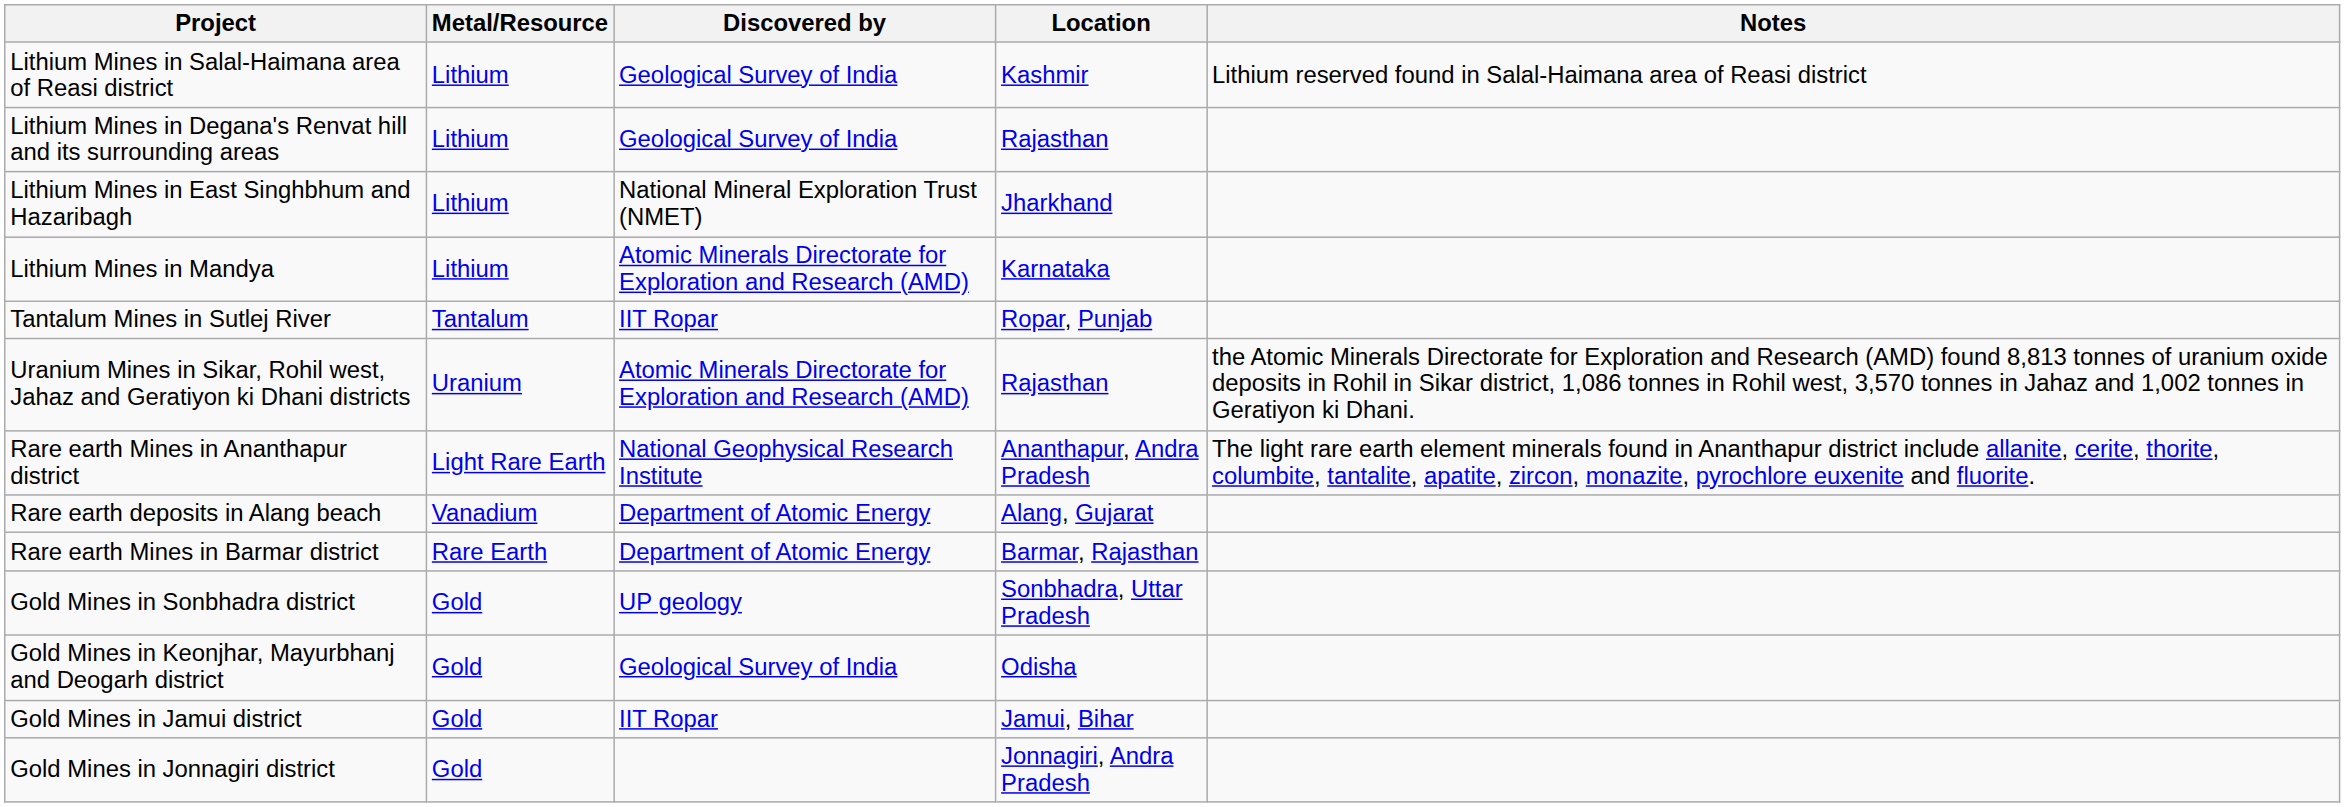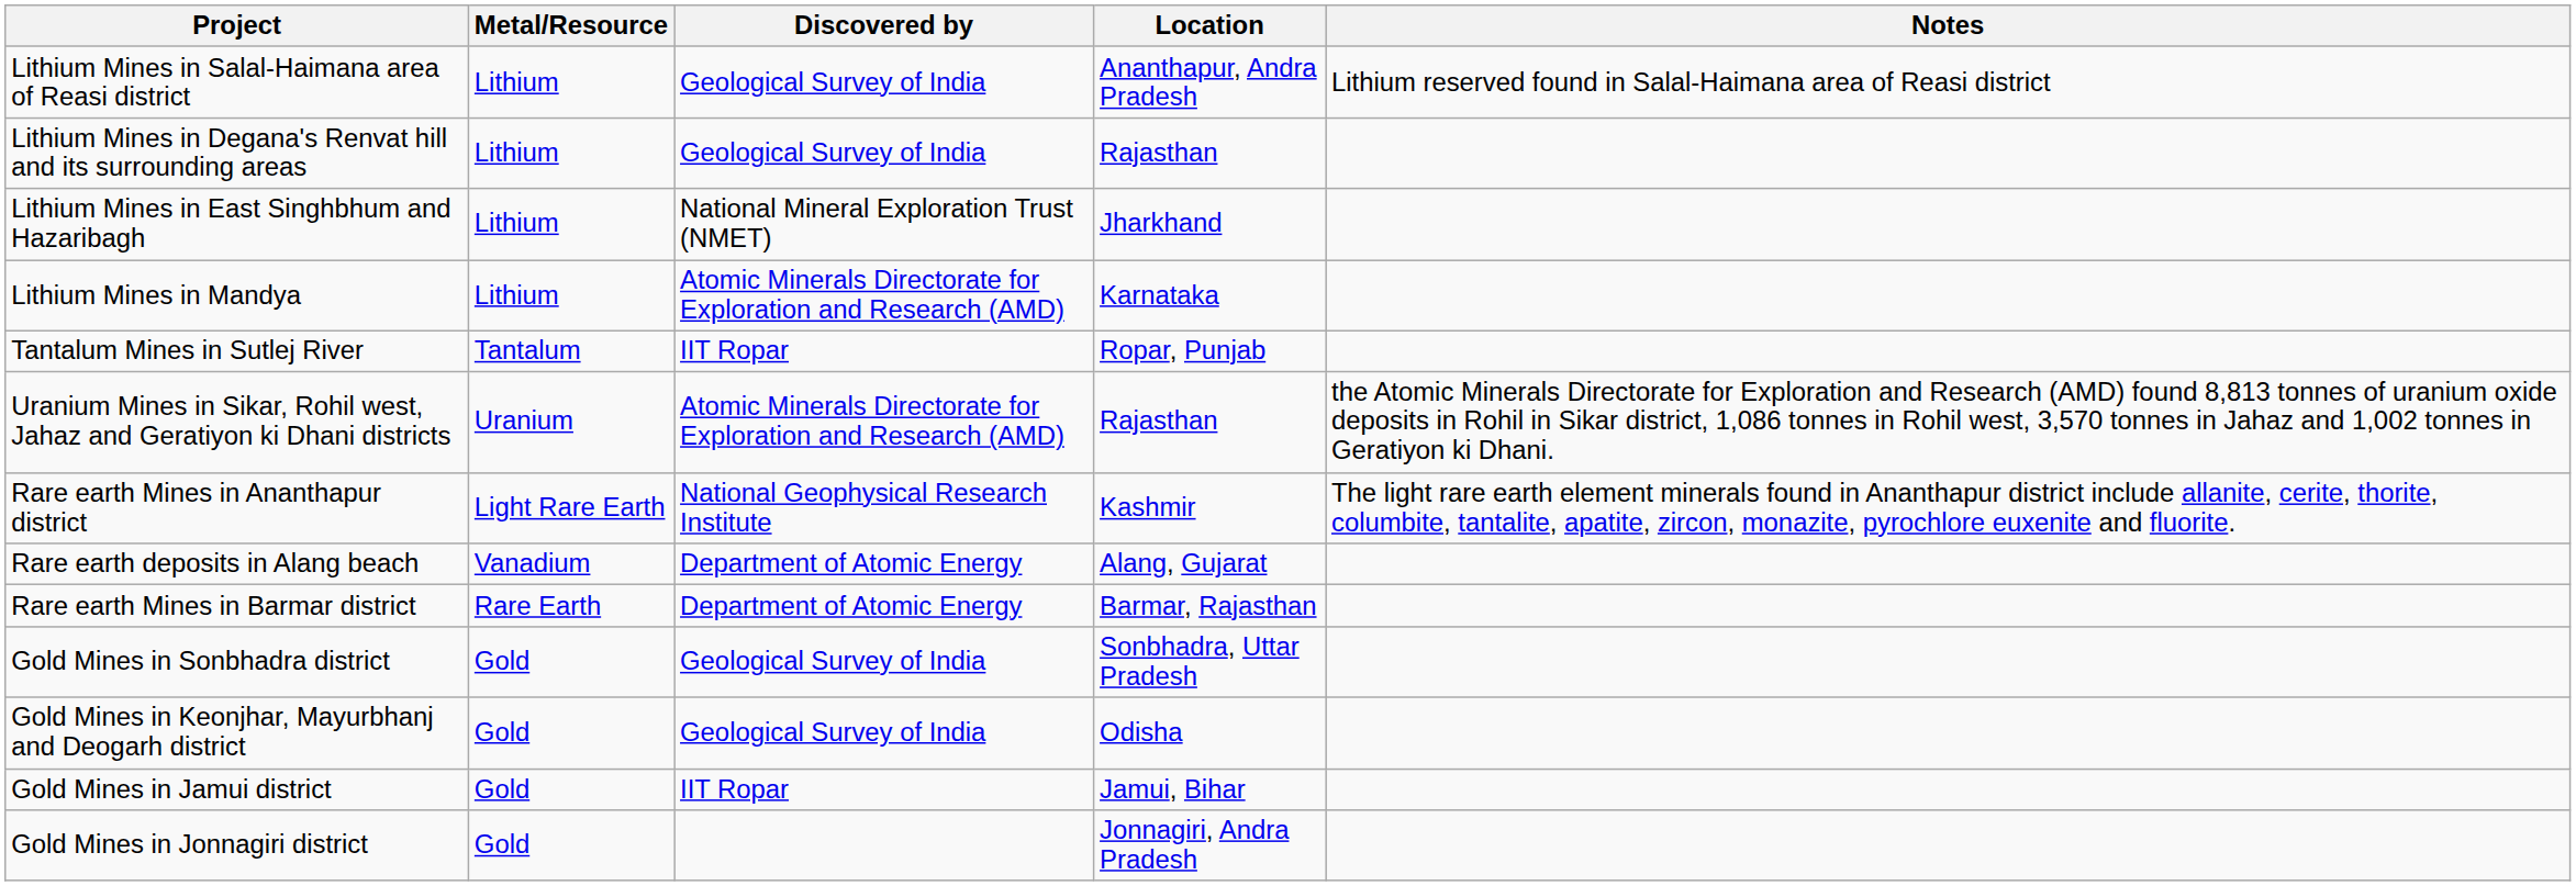 <table class="wikitable sortable">
 <tr>
 <th>Project</th>
 <th>Metal/Resource</th>
 <th>Discovered by</th>
 <th>Location</th>
 <th>Notes</th>
 </tr>
 <tr>
 <td>Lithium Mines in Salal-Haimana area of Reasi district</td>
 <td><a href='#'>Lithium</a></td>
 <td><a href='#'>Geological Survey of India</a></td>
-<td><a href='#'>Kashmir</a></td>
+<td><a href='#'>Ananthapur</a>, <a href='#'>Andra Pradesh</a></td>
 <td>Lithium reserved found in Salal-Haimana area of Reasi district</td>
 </tr>
 <tr>
 <td>Lithium Mines in Degana's Renvat hill and its surrounding areas</td>
 <td><a href='#'>Lithium</a></td>
 <td><a href='#'>Geological Survey of India</a></td>
 <td><a href='#'>Rajasthan</a></td>
 <td></td>
 </tr>
 <tr>
 <td>Lithium Mines in East Singhbhum and Hazaribagh</td>
 <td><a href='#'>Lithium</a></td>
 <td>National Mineral Exploration Trust (NMET)</td>
 <td><a href='#'>Jharkhand</a></td>
 <td></td>
 </tr>
 <tr>
 <td>Lithium Mines in Mandya</td>
 <td><a href='#'>Lithium</a></td>
 <td><a href='#'>Atomic Minerals Directorate for Exploration and Research (AMD)</a></td>
 <td><a href='#'>Karnataka</a></td>
 <td></td>
 </tr>
 <tr>
 <td>Tantalum Mines in Sutlej River</td>
 <td><a href='#'>Tantalum</a></td>
 <td><a href='#'>IIT Ropar</a></td>
 <td><a href='#'>Ropar</a>, <a href='#'>Punjab</a></td>
 <td></td>
 </tr>
 <tr>
 <td>Uranium Mines in Sikar, Rohil west, Jahaz and Geratiyon ki Dhani districts</td>
 <td><a href='#'>Uranium</a></td>
 <td><a href='#'>Atomic Minerals Directorate for Exploration and Research (AMD)</a></td>
 <td><a href='#'>Rajasthan</a></td>
 <td>the Atomic Minerals Directorate for Exploration and Research (AMD) found 8,813 tonnes of uranium oxide deposits in Rohil in Sikar district, 1,086 tonnes in Rohil west, 3,570 tonnes in Jahaz and 1,002 tonnes in Geratiyon ki Dhani.</td>
 </tr>
 <tr>
 <td>Rare earth Mines in Ananthapur district</td>
 <td><a href='#'>Light Rare Earth</a></td>
 <td><a href='#'>National Geophysical Research Institute</a></td>
-<td><a href='#'>Ananthapur</a>, <a href='#'>Andra Pradesh</a></td>
+<td><a href='#'>Kashmir</a></td>
 <td>The light rare earth element minerals found in Ananthapur district include <a href='#'>allanite</a>, <a href='#'>cerite</a>, <a href='#'>thorite</a>, <a href='#'>columbite</a>, <a href='#'>tantalite</a>, <a href='#'>apatite</a>, <a href='#'>zircon</a>, <a href='#'>monazite</a>, <a href='#'>pyrochlore euxenite</a> and <a href='#'>fluorite</a>.</td>
 </tr>
 <tr>
 <td>Rare earth deposits in Alang beach</td>
 <td><a href='#'>Vanadium</a></td>
 <td><a href='#'>Department of Atomic Energy</a></td>
 <td><a href='#'>Alang</a>, <a href='#'>Gujarat</a></td>
 <td></td>
 </tr>
 <tr>
 <td>Rare earth Mines in Barmar district</td>
 <td><a href='#'>Rare Earth</a></td>
 <td><a href='#'>Department of Atomic Energy</a></td>
 <td><a href='#'>Barmar</a>, <a href='#'>Rajasthan</a></td>
 <td></td>
 </tr>
 <tr>
 <td>Gold Mines in Sonbhadra district</td>
 <td><a href='#'>Gold</a></td>
-<td><a href='#'>UP geology</a></td>
+<td><a href='#'>Geological Survey of India</a></td>
 <td><a href='#'>Sonbhadra</a>, <a href='#'>Uttar Pradesh</a></td>
 <td></td>
 </tr>
 <tr>
 <td>Gold Mines in Keonjhar, Mayurbhanj and Deogarh district</td>
 <td><a href='#'>Gold</a></td>
 <td><a href='#'>Geological Survey of India</a></td>
 <td><a href='#'>Odisha</a></td>
 <td></td>
 </tr>
 <tr>
 <td>Gold Mines in Jamui district</td>
 <td><a href='#'>Gold</a></td>
 <td><a href='#'>IIT Ropar</a></td>
 <td><a href='#'>Jamui</a>, <a href='#'>Bihar</a></td>
 <td></td>
 </tr>
 <tr>
 <td>Gold Mines in Jonnagiri district</td>
 <td><a href='#'>Gold</a></td>
 <td></td>
 <td><a href='#'>Jonnagiri</a>, <a href='#'>Andra Pradesh</a></td>
 <td></td>
 </tr>
 </table>
